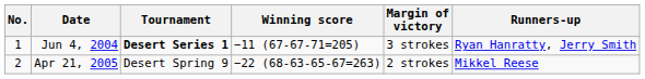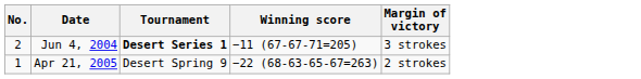 <table class="wikitable" style="font-size:95%;">
 <tr>
 <th>No.</th>
 <th>Date</th>
 <th>Tournament</th>
 <th>Winning score</th>
 <th>Margin of<br>victory</th>
-<th>Runners-up</th>
 </tr>
 <tr>
-<td align=center>1</td>
+<td align=center>2</td>
 <td align=right>Jun 4, <a href='#'>2004</a></td>
 <td><strong>Desert Series 1</strong></td>
 <td>−11 (67-67-71=205)</td>
 <td>3 strokes</td>
-<td> <a href='#'>Ryan Hanratty</a>,  <a href='#'>Jerry Smith</a></td>
 </tr>
 <tr>
-<td align=center>2</td>
+<td align=center>1</td>
 <td align=right>Apr 21, <a href='#'>2005</a></td>
 <td>Desert Spring 9</td>
 <td>−22 (68-63-65-67=263)</td>
 <td>2 strokes</td>
-<td> <a href='#'>Mikkel Reese</a></td>
 </tr>
 </table>
